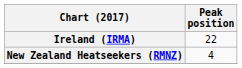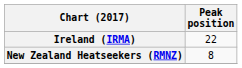 <table class="wikitable sortable plainrowheaders" style="text-align:center">
 <tr>
 <th scope="col">Chart (2017)</th>
 <th scope="col">Peak<br> position</th>
 </tr>
 <tr>
 <th scope="row">Ireland (<a href='#'>IRMA</a>)</th>
 <td>22</td>
 </tr>
 <tr>
 <th scope="row">New Zealand Heatseekers (<a href='#'>RMNZ</a>)</th>
-<td>4</td>
+<td>8</td>
 </tr>
 <tr>
 </tr>
 <tr>
 </tr>
 </table>
